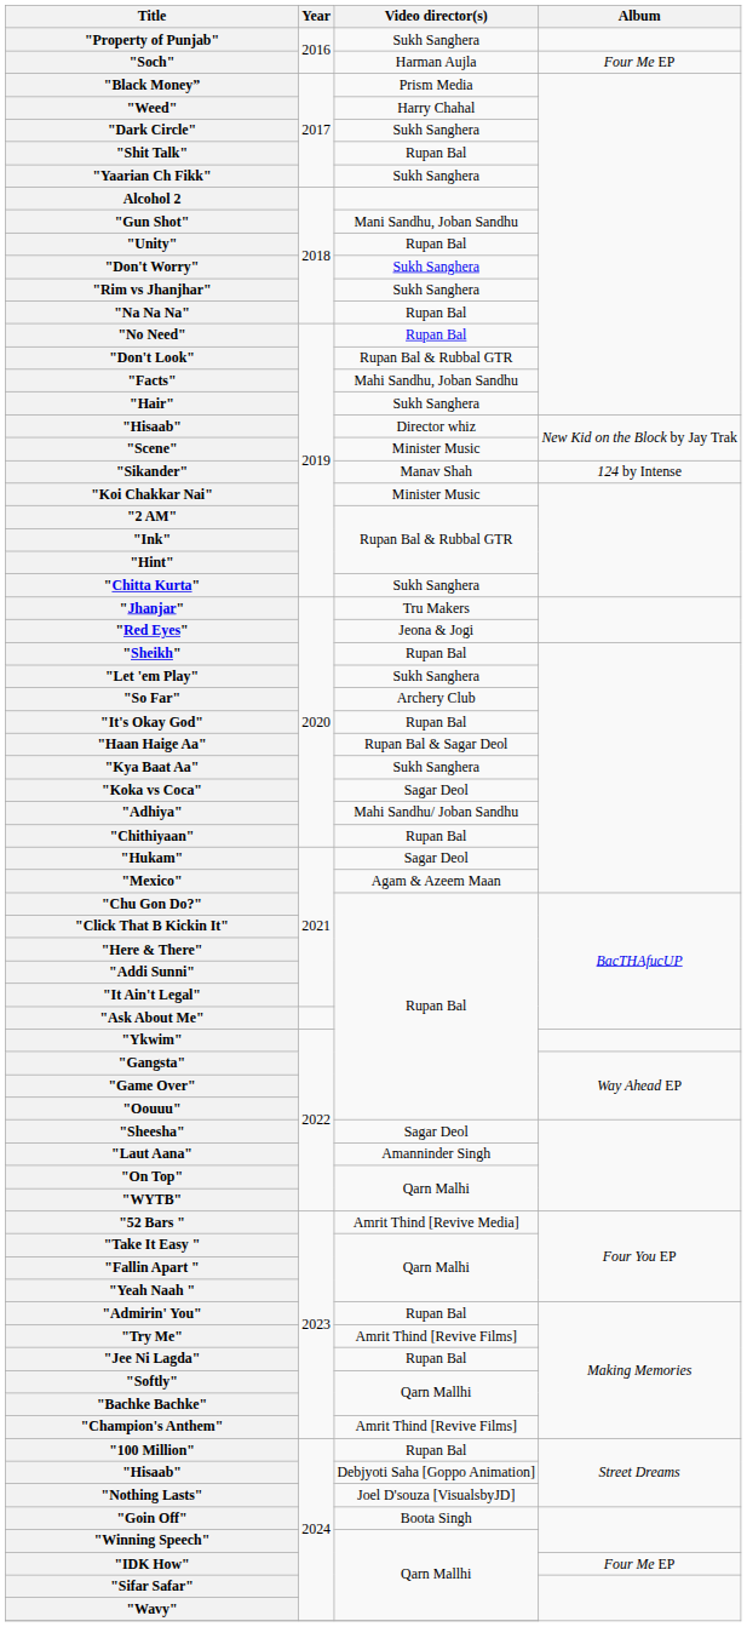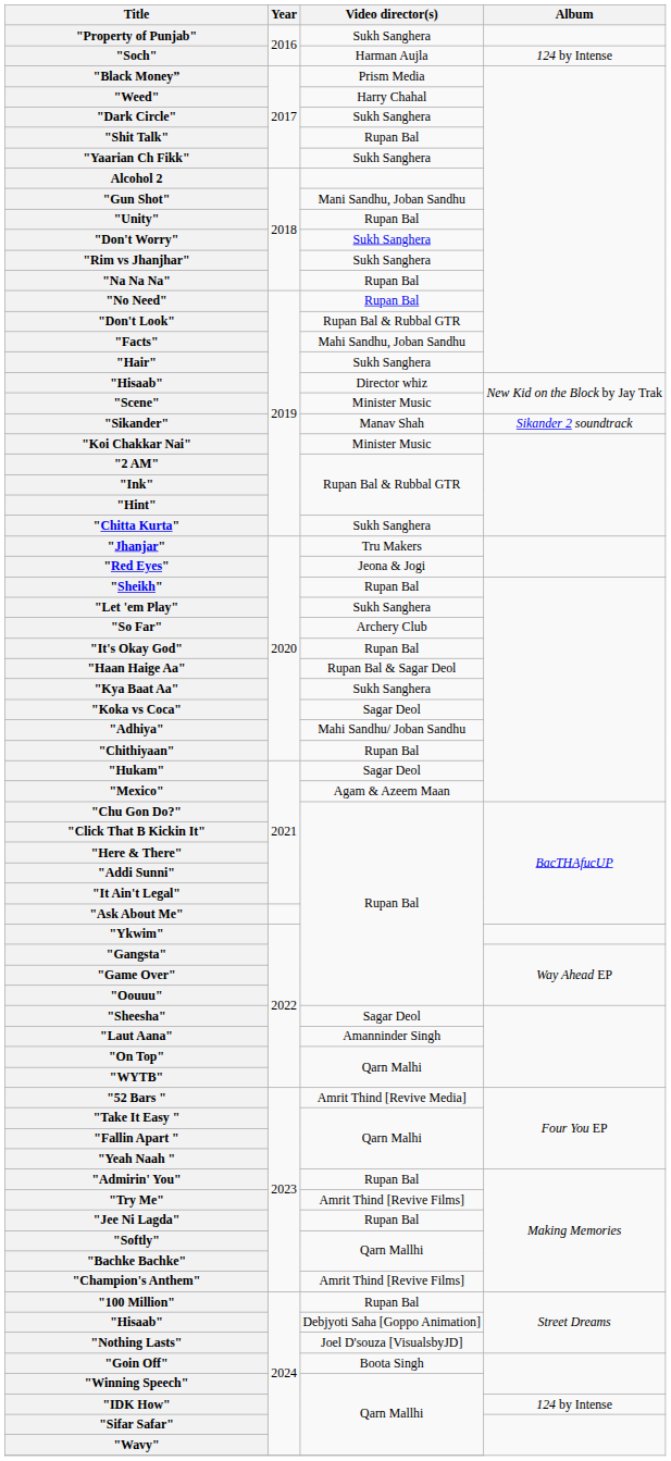 <table class="wikitable plainrowheaders" style="text-align:center;">
 <tr>
 <th scope="col" rowspan="1" style="width:20em;">Title</th>
 <th scope="col" rowspan="1" style="width:2em;">Year</th>
 <th rowspan="1">Video director(s)</th>
 <th scope="col" rowspan="1">Album</th>
 </tr>
 <tr>
 <th scope="row">"Property of Punjab"</th>
 <td rowspan="2">2016</td>
 <td>Sukh Sanghera</td>
 <td></td>
 </tr>
 <tr>
 <th scope="row">"Soch"<br></th>
 <td>Harman Aujla</td>
-<td><em>Four Me</em> EP</td>
+<td><em>124</em> by Intense</td>
 </tr>
 <tr>
 <th scope="row">"Black Money”<br></th>
 <td rowspan="5">2017</td>
 <td>Prism Media</td>
 <td rowspan="15"></td>
 </tr>
 <tr>
 <th scope="row">"Weed" </th>
 <td>Harry Chahal</td>
 </tr>
 <tr>
 <th scope="row">"Dark Circle"</th>
 <td>Sukh Sanghera</td>
 </tr>
 <tr>
 <th scope="row">"Shit Talk"</th>
 <td>Rupan Bal</td>
 </tr>
 <tr>
 <th scope="row">"Yaarian Ch Fikk"</th>
 <td>Sukh Sanghera</td>
 </tr>
 <tr>
 <th scope="row">Alcohol 2 </th>
 <td rowspan="6">2018</td>
 <td></td>
 </tr>
 <tr>
 <th scope="row">"Gun Shot"</th>
 <td>Mani Sandhu, Joban Sandhu</td>
 </tr>
 <tr>
 <th scope="row">"Unity"<br></th>
 <td>Rupan Bal</td>
 </tr>
 <tr>
 <th scope="row">"Don't Worry" </th>
 <td><a href='#'>Sukh Sanghera</a></td>
 </tr>
 <tr>
 <th scope="row">"Rim vs Jhanjhar"</th>
 <td>Sukh Sanghera</td>
 </tr>
 <tr>
 <th scope="row">"Na Na Na"</th>
 <td>Rupan Bal</td>
 </tr>
 <tr>
 <th scope="row">"No Need"</th>
 <td rowspan="12">2019</td>
 <td><a href='#'>Rupan Bal</a></td>
 </tr>
 <tr>
 <th scope="row">"Don't Look"</th>
 <td>Rupan Bal & Rubbal GTR</td>
 </tr>
 <tr>
 <th scope="row">"Facts"</th>
 <td>Mahi Sandhu, Joban Sandhu</td>
 </tr>
 <tr>
 <th scope="row">"Hair"</th>
 <td>Sukh Sanghera</td>
 </tr>
 <tr>
 <th scope="row">"Hisaab"</th>
 <td>Director whiz</td>
 <td rowspan="2"><em>New Kid on the Block</em> by Jay Trak</td>
 </tr>
 <tr>
 <th scope="row">"Scene"<br></th>
 <td>Minister Music</td>
 </tr>
 <tr>
 <th scope="row">"Sikander"</th>
 <td>Manav Shah</td>
-<td><em>124</em> by Intense</td>
+<td><em><a href='#'>Sikander 2</a> soundtrack</em></td>
 </tr>
 <tr>
 <th scope="row">"Koi Chakkar Nai"</th>
 <td>Minister Music</td>
 <td rowspan="5"></td>
 </tr>
 <tr>
 <th scope="row">"2 AM" </th>
 <td rowspan="3">Rupan Bal & Rubbal GTR</td>
 </tr>
 <tr>
 <th scope="row">"Ink"</th>
 </tr>
 <tr>
 <th scope="row">"Hint"</th>
 </tr>
 <tr>
 <th scope="row">"<a href='#'>Chitta Kurta</a>" </th>
 <td>Sukh Sanghera</td>
 </tr>
 <tr>
 <th scope="row">"<a href='#'>Jhanjar</a>"</th>
 <td rowspan="11">2020</td>
 <td>Tru Makers</td>
 <td rowspan="2"></td>
 </tr>
 <tr>
 <th scope="row">"<a href='#'>Red Eyes</a>" </th>
 <td>Jeona & Jogi</td>
 </tr>
 <tr>
 <th scope="row">"<a href='#'>Sheikh</a>"</th>
 <td>Rupan Bal</td>
 <td rowspan="11"></td>
 </tr>
 <tr>
 <th scope="row">"Let 'em Play"</th>
 <td>Sukh Sanghera</td>
 </tr>
 <tr>
 <th scope="row">"So Far"</th>
 <td>Archery Club</td>
 </tr>
 <tr>
 <th scope="row">"It's Okay God"</th>
 <td>Rupan Bal</td>
 </tr>
 <tr>
 <th scope="row">"Haan Haige Aa" </th>
 <td>Rupan Bal & Sagar Deol</td>
 </tr>
 <tr>
 <th scope="row">"Kya Baat Aa"</th>
 <td>Sukh Sanghera</td>
 </tr>
 <tr>
 <th scope="row">"Koka vs Coca"</th>
 <td>Sagar Deol</td>
 </tr>
 <tr>
 <th scope="row">"Adhiya"</th>
 <td>Mahi Sandhu/ Joban Sandhu</td>
 </tr>
 <tr>
 <th scope="row">"Chithiyaan"</th>
 <td>Rupan Bal</td>
 </tr>
 <tr>
 <th scope="row">"Hukam"<br></th>
 <td rowspan="7">2021</td>
 <td>Sagar Deol</td>
 </tr>
 <tr>
 <th scope="row">"Mexico"</th>
 <td>Agam & Azeem Maan</td>
 </tr>
 <tr>
 <th scope="row">"Chu Gon Do?" </th>
 <td rowspan="10">Rupan Bal</td>
 <td rowspan="6"><em><a href='#'>BacTHAfucUP</a></em></td>
 </tr>
 <tr>
 <th scope="row">"Click That B Kickin It" </th>
 </tr>
 <tr>
 <th scope="row">"Here & There"</th>
 </tr>
 <tr>
 <th scope="row">"Addi Sunni"</th>
 </tr>
 <tr>
 <th scope="row">"It Ain't Legal" </th>
 </tr>
 <tr>
 <th scope="row">"Ask About Me"</th>
 </tr>
 <tr>
 <th scope="row">"Ykwim" </th>
 <td rowspan="8">2022</td>
 <td></td>
 </tr>
 <tr>
 <th scope="row">"Gangsta" </th>
 <td rowspan="3"><em>Way Ahead</em> EP</td>
 </tr>
 <tr>
 <th scope="row">"Game Over"</th>
 </tr>
 <tr>
 <th scope="row">"Oouuu"</th>
 </tr>
 <tr>
 <th scope="row">"Sheesha"</th>
 <td>Sagar Deol</td>
 </tr>
 <tr>
 <th scope="row">"Laut Aana"</th>
 <td>Amanninder Singh</td>
 </tr>
 <tr>
 <th scope="row">"On Top"</th>
 <td rowspan="2">Qarn Malhi</td>
 </tr>
 <tr>
 <th scope="row">"WYTB" </th>
 </tr>
 <tr>
 <th scope="row">"52 Bars "</th>
 <td rowspan="10">2023</td>
 <td>Amrit Thind [Revive Media]</td>
 <td rowspan="4"><em>Four You</em> EP</td>
 </tr>
 <tr>
 <th scope="row">"Take It Easy "</th>
 <td rowspan="3">Qarn Malhi</td>
 </tr>
 <tr>
 <th scope="row">"Fallin Apart "</th>
 </tr>
 <tr>
 <th scope="row">"Yeah Naah "</th>
 </tr>
 <tr>
 <th scope="row">"Admirin' You"</th>
 <td>Rupan Bal</td>
 <td rowspan="6"><em>Making Memories</em></td>
 </tr>
 <tr>
 <th scope="row">"Try Me"</th>
 <td>Amrit Thind [Revive Films]</td>
 </tr>
 <tr>
 <th scope="row">"Jee Ni Lagda"</th>
 <td>Rupan Bal</td>
 </tr>
 <tr>
 <th scope="row">"Softly"</th>
 <td rowspan="2">Qarn Mallhi</td>
 </tr>
 <tr>
 <th scope="row">"Bachke Bachke"</th>
 </tr>
 <tr>
 <th scope="row">"Champion's Anthem"</th>
 <td>Amrit Thind [Revive Films]</td>
 </tr>
 <tr>
 <th scope="row">"100 Million" </th>
 <td rowspan="8">2024</td>
 <td>Rupan Bal</td>
 <td rowspan="3"><em>Street Dreams</em></td>
 </tr>
 <tr>
 <th scope="row">"Hisaab" </th>
 <td>Debjyoti Saha [Goppo Animation]</td>
 </tr>
 <tr>
 <th scope="row">"Nothing Lasts" </th>
 <td>Joel D'souza [VisualsbyJD]</td>
 </tr>
 <tr>
 <th scope="row">"Goin Off"</th>
 <td>Boota Singh</td>
 </tr>
 <tr>
 <th scope="row">"Winning Speech"</th>
 <td rowspan="4">Qarn Mallhi</td>
 </tr>
 <tr>
 <th scope="row">"IDK How"</th>
-<td><em>Four Me</em> EP</td>
+<td><em>124</em> by Intense</td>
 </tr>
 <tr>
 <th scope="row">"Sifar Safar"</th>
 </tr>
 <tr>
 <th scope="row">"Wavy"</th>
 </tr>
 <tr>
 </tr>
 </table>
